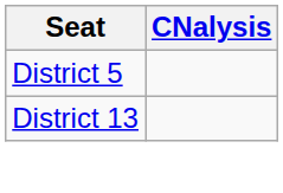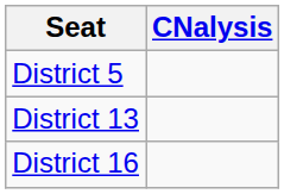 <table class="wikitable" style="text-align:center">
 <tr>
 <th>Seat</th>
 <th><a href='#'>CNalysis</a><br></th>
 </tr>
 <tr>
 <td align=left><a href='#'>District 5</a></td>
 <td></td>
 </tr>
 <tr>
 <td align=left><a href='#'>District 13</a></td>
 <td></td>
 </tr>
+<tr>
+<td align=left><a href='#'>District 16</a></td>
+<td></td>
+</tr>
 </table>
